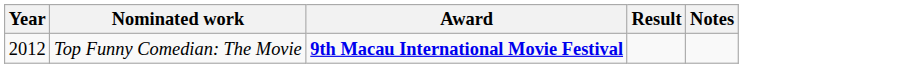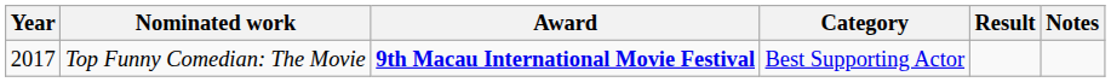 <table class="wikitable">
 <tr>
 <th>Year</th>
 <th>Nominated work</th>
 <th>Award</th>
+<th>Category</th>
 <th>Result</th>
 <th>Notes</th>
 </tr>
 <tr>
-<td>2012</td>
+<td>2017</td>
 <td><em>Top Funny Comedian: The Movie</em></td>
 <td><strong><a href='#'>9th Macau International Movie Festival</a></strong></td>
+<td><a href='#'>Best Supporting Actor</a></td>
 <td></td>
 <td></td>
 </tr>
 </table>
